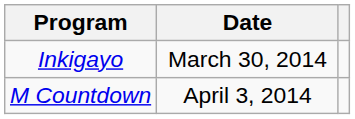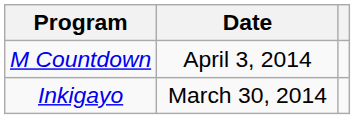 <table class="wikitable sortable" style="text-align:center">
 <tr>
 <th>Program</th>
 <th width="120">Date</th>
 <th class="unsortable"></th>
 </tr>
 <tr>
+<td><em><a href='#'>M Countdown</a></em></td>
+<td>April 3, 2014</td>
+<td></td>
+</tr>
+<tr>
 <td><em><a href='#'>Inkigayo</a></em></td>
 <td>March 30, 2014</td>
 <td></td>
 </tr>
-<tr>
-<td><em><a href='#'>M Countdown</a></em></td>
-<td>April 3, 2014</td>
-<td></td>
-</tr>
 </table>
